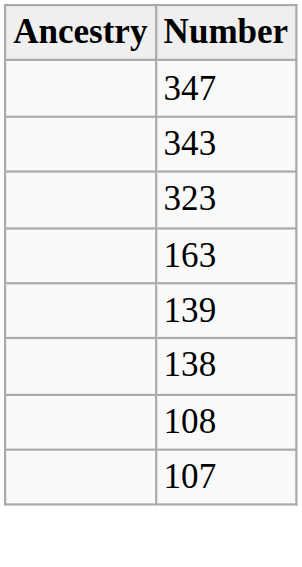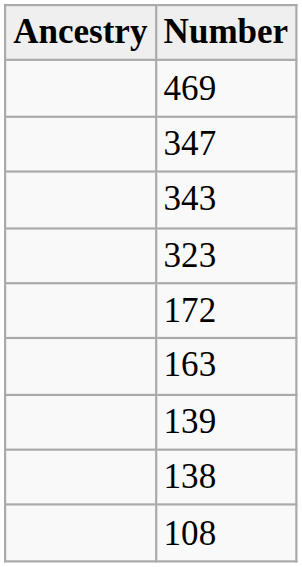 <table style="float: center;" class="wikitable">
 <tr>
 <th style="background:#efefef;">Ancestry</th>
 <th style="background:#efefef;">Number</th>
+</tr>
+<tr>
+<td></td>
+<td>469</td>
 </tr>
 <tr>
 <td></td>
 <td>347</td>
 </tr>
 <tr>
 <td></td>
 <td>343</td>
 </tr>
 <tr>
 <td></td>
 <td>323</td>
+</tr>
+<tr>
+<td></td>
+<td>172</td>
 </tr>
 <tr>
 <td></td>
 <td>163</td>
 </tr>
 <tr>
 <td></td>
 <td>139</td>
 </tr>
 <tr>
 <td></td>
 <td>138</td>
 </tr>
 <tr>
 <td></td>
 <td>108</td>
 </tr>
-<tr>
-<td></td>
-<td>107</td>
-</tr>
 </table>
